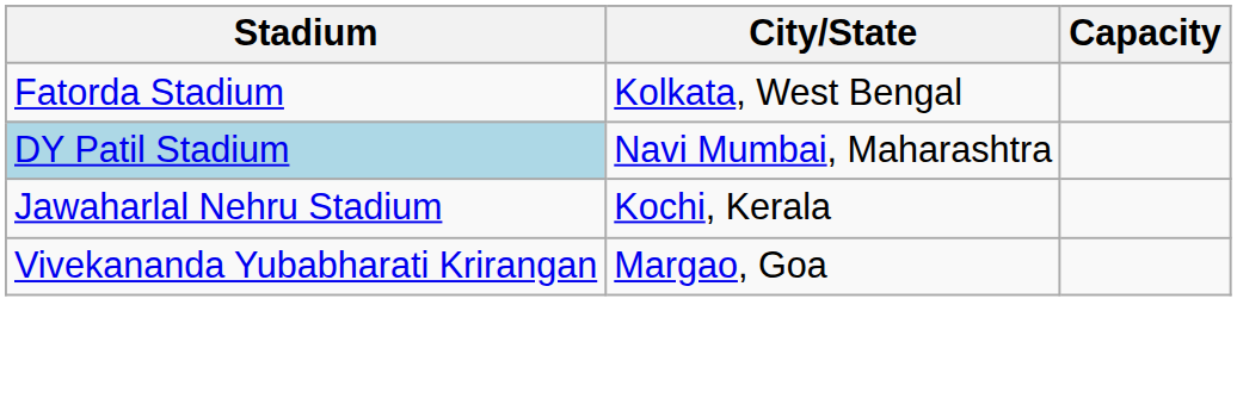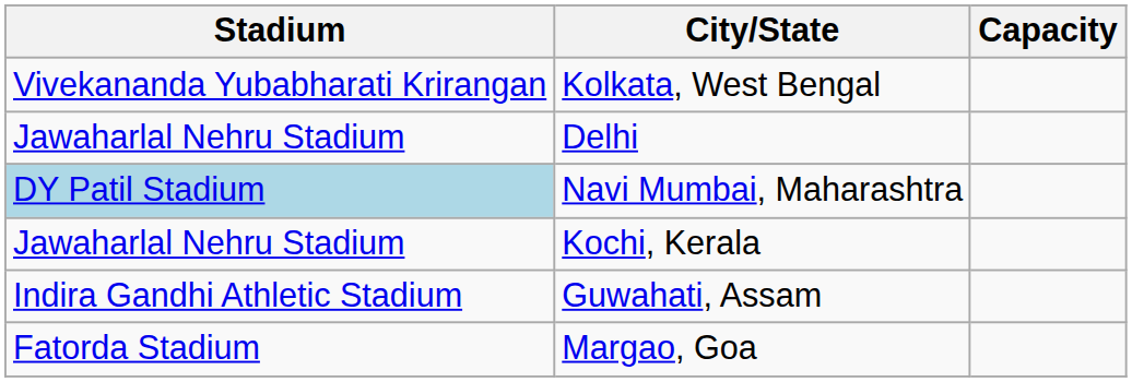 <table class="wikitable sortable">
 <tr>
 <th>Stadium</th>
 <th>City/State</th>
 <th>Capacity</th>
 </tr>
 <tr>
-<td><a href='#'>Fatorda Stadium</a></td>
+<td><a href='#'>Vivekananda Yubabharati Krirangan</a></td>
 <td><a href='#'>Kolkata</a>, West Bengal</td>
+<td style="text-align:center"></td>
+</tr>
+<tr>
+<td><a href='#'>Jawaharlal Nehru Stadium</a></td>
+<td><a href='#'>Delhi</a></td>
 <td style="text-align:center"></td>
 </tr>
 <tr>
 <td style="background: lightblue;"><a href='#'>DY Patil Stadium</a></td>
 <td><a href='#'>Navi Mumbai</a>, Maharashtra</td>
 <td style="text-align:center"></td>
 </tr>
 <tr>
 <td><a href='#'>Jawaharlal Nehru Stadium</a></td>
 <td><a href='#'>Kochi</a>, Kerala</td>
 <td style="text-align:center"></td>
 </tr>
 <tr>
-<td><a href='#'>Vivekananda Yubabharati Krirangan</a></td>
+<td><a href='#'>Indira Gandhi Athletic Stadium</a></td>
+<td><a href='#'>Guwahati</a>, Assam</td>
+<td style="text-align:center"></td>
+</tr>
+<tr>
+<td><a href='#'>Fatorda Stadium</a></td>
 <td><a href='#'>Margao</a>, Goa</td>
 <td style="text-align:center"></td>
 </tr>
 </table>
